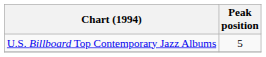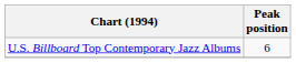 <table class="wikitable sortable">
 <tr>
 <th>Chart (1994)</th>
 <th>Peak<br>position</th>
 </tr>
 <tr>
 <td><a href='#'>U.S. <em>Billboard</em> Top Contemporary Jazz Albums</a></td>
-<td align="center">5</td>
+<td align="center">6</td>
 </tr>
 <tr>
 </tr>
 </table>
